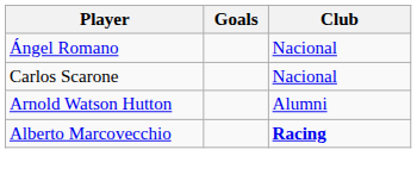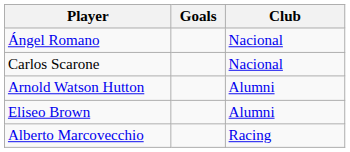 <table class="wikitable sortable" style=>
 <tr>
 <th width=170px>Player</th>
 <th width=50px>Goals</th>
 <th width=120px>Club</th>
 </tr>
 <tr>
 <td> <a href='#'>Ángel Romano</a></td>
 <td></td>
 <td> <a href='#'>Nacional</a></td>
 </tr>
 <tr>
 <td> Carlos Scarone</td>
 <td></td>
 <td> <a href='#'>Nacional</a></td>
 </tr>
 <tr>
 <td> <a href='#'>Arnold Watson Hutton</a></td>
 <td></td>
 <td> <a href='#'>Alumni</a></td>
 </tr>
 <tr>
+<td> <a href='#'>Eliseo Brown</a></td>
+<td></td>
+<td> <a href='#'>Alumni</a></td>
+</tr>
+<tr>
 <td> <a href='#'>Alberto Marcovecchio</a></td>
 <td></td>
-<td><strong> <a href='#'>Racing</a></strong></td>
+<td> <a href='#'>Racing</a></td>
 </tr>
 </table>
